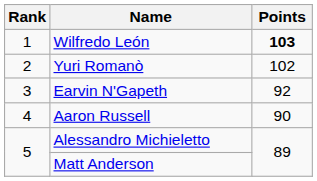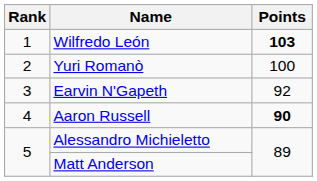 <table class="wikitable" style="text-align:center; font-size:90%">
 <tr>
 <th width=30>Rank</th>
 <th width=180>Name</th>
 <th width=50>Points</th>
 </tr>
 <tr>
 <td>1</td>
 <td style="text-align:left"> <a href='#'>Wilfredo León</a></td>
 <td><strong>103</strong></td>
 </tr>
 <tr>
 <td>2</td>
 <td style="text-align:left"> <a href='#'>Yuri Romanò</a></td>
-<td>102</td>
+<td>100</td>
 </tr>
 <tr>
 <td>3</td>
 <td style="text-align:left"> <a href='#'>Earvin N'Gapeth</a></td>
 <td>92</td>
 </tr>
 <tr>
 <td>4</td>
 <td style="text-align:left"> <a href='#'>Aaron Russell</a></td>
-<td>90</td>
+<td><strong>90</strong></td>
 </tr>
 <tr>
 <td rowspan=2>5</td>
 <td style="text-align:left"> <a href='#'>Alessandro Michieletto</a></td>
 <td rowspan=2>89</td>
 </tr>
 <tr>
 <td style="text-align:left"> <a href='#'>Matt Anderson</a></td>
 </tr>
 </table>
